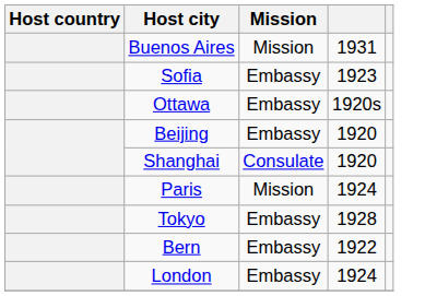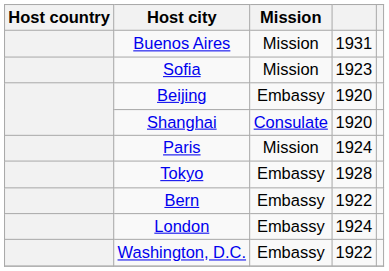 <table class="wikitable plainrowheaders" style="text-align:center;">
 <tr>
 <th scope="col">Host country</th>
 <th scope="col">Host city</th>
 <th scope="col">Mission</th>
 <th scope="col"></th>
 <th scope="col"></th>
 </tr>
 <tr>
 <th scope="row"></th>
 <td><a href='#'>Buenos Aires</a></td>
 <td>Mission</td>
 <td>1931</td>
 <td></td>
 </tr>
 <tr>
 <th scope="row"></th>
 <td><a href='#'>Sofia</a></td>
-<td>Embassy</td>
+<td>Mission</td>
 <td>1923</td>
-<td></td>
-</tr>
-<tr>
-<th scope="row"></th>
-<td><a href='#'>Ottawa</a></td>
-<td>Embassy</td>
-<td>1920s</td>
 <td></td>
 </tr>
 <tr>
 <th scope="row" ! rowspan="2"></th>
 <td><a href='#'>Beijing</a></td>
 <td>Embassy</td>
 <td>1920</td>
 <td></td>
 </tr>
 <tr>
 <td><a href='#'>Shanghai</a></td>
 <td><a href='#'>Consulate</a></td>
 <td>1920</td>
 <td></td>
 </tr>
 <tr>
 <th scope="row"></th>
 <td><a href='#'>Paris</a></td>
 <td>Mission</td>
 <td>1924</td>
 <td></td>
 </tr>
 <tr>
 <th scope="row"></th>
 <td><a href='#'>Tokyo</a></td>
 <td>Embassy</td>
 <td>1928</td>
 <td></td>
 </tr>
 <tr>
 <th scope="row"></th>
 <td><a href='#'>Bern</a></td>
 <td>Embassy</td>
 <td>1922</td>
 <td></td>
 </tr>
 <tr>
 <th scope="row"></th>
 <td><a href='#'>London</a></td>
 <td>Embassy</td>
 <td>1924</td>
 <td></td>
 </tr>
 <tr>
+<th scope="row"></th>
+<td><a href='#'>Washington, D.C.</a></td>
+<td>Embassy</td>
+<td>1922</td>
+<td></td>
+</tr>
+<tr>
 </tr>
 </table>
